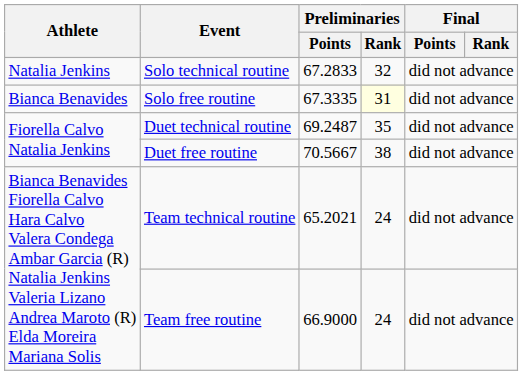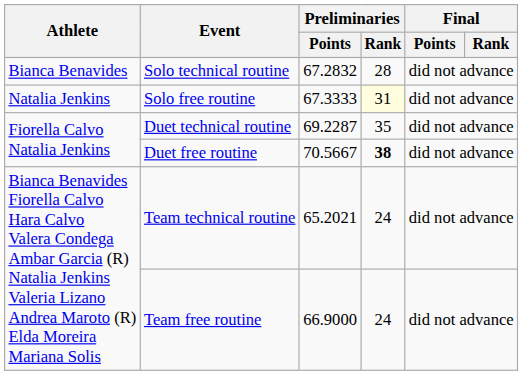 <table class=wikitable style="font-size:90%">
 <tr>
 <th rowspan="2">Athlete</th>
 <th rowspan="2">Event</th>
 <th colspan="2">Preliminaries</th>
 <th colspan="2">Final</th>
 </tr>
 <tr style="font-size:95%">
 <th>Points</th>
 <th>Rank</th>
 <th>Points</th>
 <th>Rank</th>
 </tr>
 <tr align=center>
-<td align=left><a href='#'>Natalia Jenkins</a></td>
+<td align=left><a href='#'>Bianca Benavides</a></td>
 <td align=left><a href='#'>Solo technical routine</a></td>
-<td>67.2833</td>
-<td>32</td>
+<td>67.2832</td>
+<td>28</td>
 <td colspan=2>did not advance</td>
 </tr>
 <tr align=center>
-<td align=left><a href='#'>Bianca Benavides</a></td>
+<td align=left><a href='#'>Natalia Jenkins</a></td>
 <td align=left><a href='#'>Solo free routine</a></td>
-<td>67.3335</td>
+<td>67.3333</td>
 <td style="background: lightyellow;">31</td>
 <td colspan=2>did not advance</td>
 </tr>
 <tr align=center>
 <td align=left rowspan=2><a href='#'>Fiorella Calvo</a><br><a href='#'>Natalia Jenkins</a></td>
 <td align=left><a href='#'>Duet technical routine</a></td>
-<td>69.2487</td>
+<td>69.2287</td>
 <td>35</td>
 <td colspan=2>did not advance</td>
 </tr>
 <tr align=center>
 <td align=left><a href='#'>Duet free routine</a></td>
 <td>70.5667</td>
-<td>38</td>
+<td><strong>38</strong></td>
 <td colspan=2>did not advance</td>
 </tr>
 <tr align=center>
 <td align=left rowspan=2><a href='#'>Bianca Benavides</a><br><a href='#'>Fiorella Calvo</a><br><a href='#'>Hara Calvo</a><br><a href='#'>Valera Condega</a><br><a href='#'>Ambar Garcia</a> (R)<br><a href='#'>Natalia Jenkins</a><br><a href='#'>Valeria Lizano</a><br><a href='#'>Andrea Maroto</a> (R)<br><a href='#'>Elda Moreira</a><br><a href='#'>Mariana Solis</a></td>
 <td align=left><a href='#'>Team technical routine</a></td>
 <td>65.2021</td>
 <td>24</td>
 <td colspan=2>did not advance</td>
 </tr>
 <tr align=center>
 <td align=left><a href='#'>Team free routine</a></td>
 <td>66.9000</td>
 <td>24</td>
 <td colspan=2>did not advance</td>
 </tr>
 </table>
